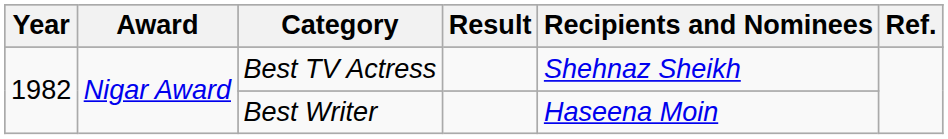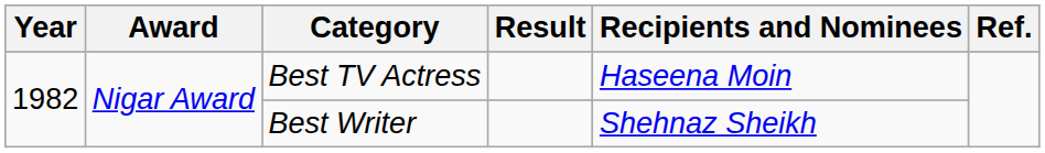 <table class="wikitable">
 <tr>
 <th>Year</th>
 <th>Award</th>
 <th>Category</th>
 <th>Result</th>
 <th>Recipients and Nominees</th>
 <th>Ref.</th>
 </tr>
 <tr>
 <td rowspan="2">1982</td>
 <td rowspan="2"><em><a href='#'>Nigar Award</a></em></td>
 <td><em>Best TV Actress</em></td>
 <td></td>
-<td><em><a href='#'>Shehnaz Sheikh</a></em></td>
+<td><em><a href='#'>Haseena Moin</a></td>
 <td rowspan="2"></td>
 </tr>
 <tr>
 <td><em>Best Writer</em></td>
 <td></td>
-<td><em><a href='#'>Haseena Moin</a></td>
+<td><em><a href='#'>Shehnaz Sheikh</a></em></td>
 </tr>
 </table>
